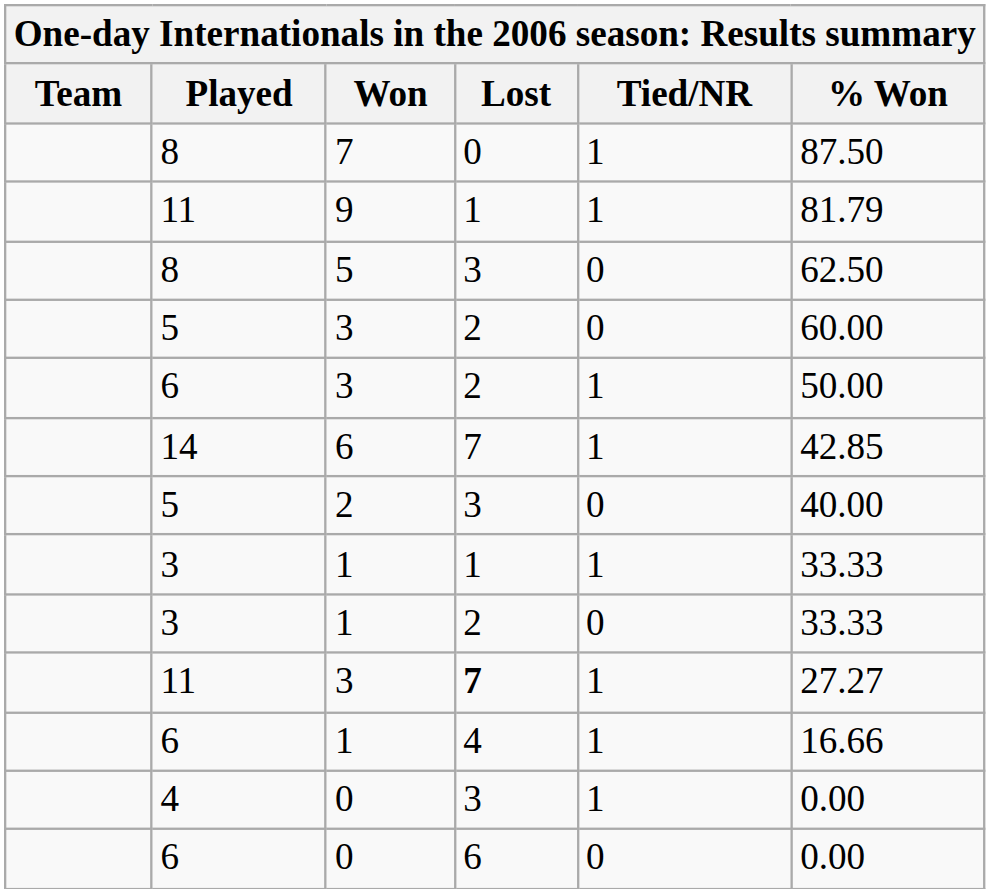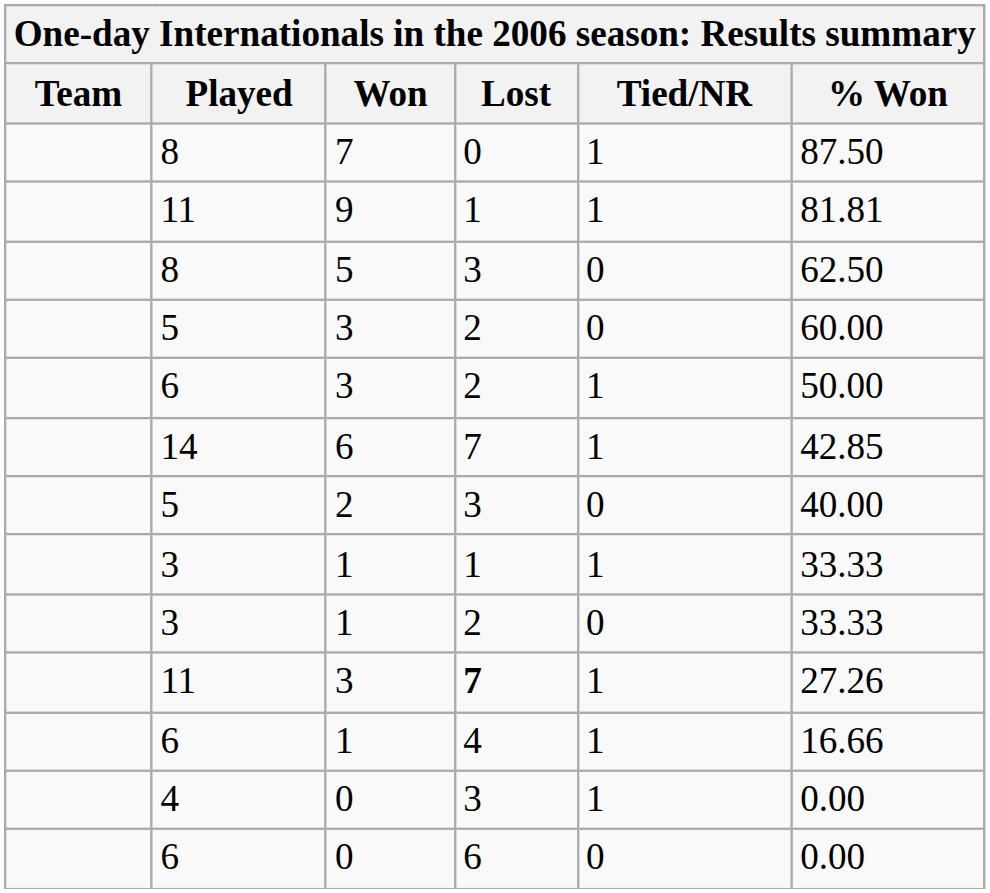 <table class="wikitable">
 <tr>
 <th colspan="6">One-day Internationals in the 2006 season: Results summary</th>
 </tr>
 <tr>
 <th>Team</th>
 <th>Played</th>
 <th>Won</th>
 <th>Lost</th>
 <th>Tied/NR</th>
 <th>% Won</th>
 </tr>
 <tr>
 <td></td>
 <td>8</td>
 <td>7</td>
 <td>0</td>
 <td>1</td>
 <td>87.50</td>
 </tr>
 <tr>
 <td></td>
 <td>11</td>
 <td>9</td>
 <td>1</td>
 <td>1</td>
-<td>81.79</td>
+<td>81.81</td>
 </tr>
 <tr>
 <td></td>
 <td>8</td>
 <td>5</td>
 <td>3</td>
 <td>0</td>
 <td>62.50</td>
 </tr>
 <tr>
 <td></td>
 <td>5</td>
 <td>3</td>
 <td>2</td>
 <td>0</td>
 <td>60.00</td>
 </tr>
 <tr>
 <td></td>
 <td>6</td>
 <td>3</td>
 <td>2</td>
 <td>1</td>
 <td>50.00</td>
 </tr>
 <tr>
 <td></td>
 <td>14</td>
 <td>6</td>
 <td>7</td>
 <td>1</td>
 <td>42.85</td>
 </tr>
 <tr>
 <td></td>
 <td>5</td>
 <td>2</td>
 <td>3</td>
 <td>0</td>
 <td>40.00</td>
 </tr>
 <tr>
 <td></td>
 <td>3</td>
 <td>1</td>
 <td>1</td>
 <td>1</td>
 <td>33.33</td>
 </tr>
 <tr>
 <td></td>
 <td>3</td>
 <td>1</td>
 <td>2</td>
 <td>0</td>
 <td>33.33</td>
 </tr>
 <tr>
 <td></td>
 <td>11</td>
 <td>3</td>
 <td><strong>7</strong></td>
 <td>1</td>
-<td>27.27</td>
+<td>27.26</td>
 </tr>
 <tr>
 <td></td>
 <td>6</td>
 <td>1</td>
 <td>4</td>
 <td>1</td>
 <td>16.66</td>
 </tr>
 <tr>
 <td></td>
 <td>4</td>
 <td>0</td>
 <td>3</td>
 <td>1</td>
 <td>0.00</td>
 </tr>
 <tr>
 <td></td>
 <td>6</td>
 <td>0</td>
 <td>6</td>
 <td>0</td>
 <td>0.00</td>
 </tr>
 </table>
